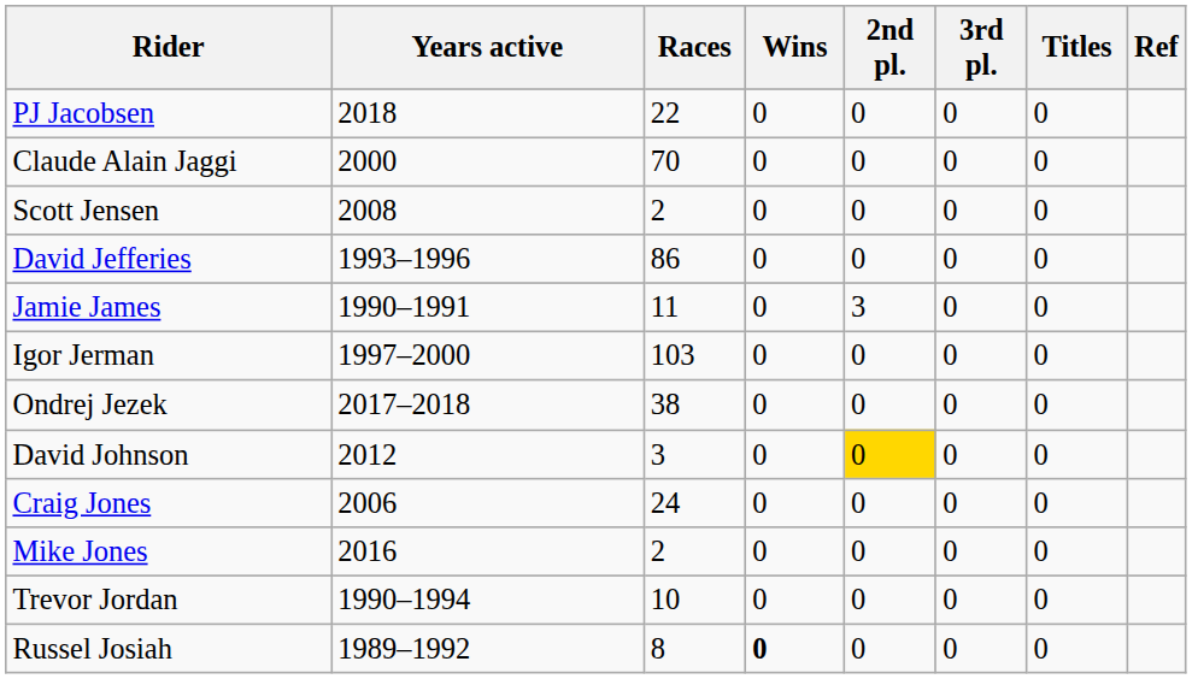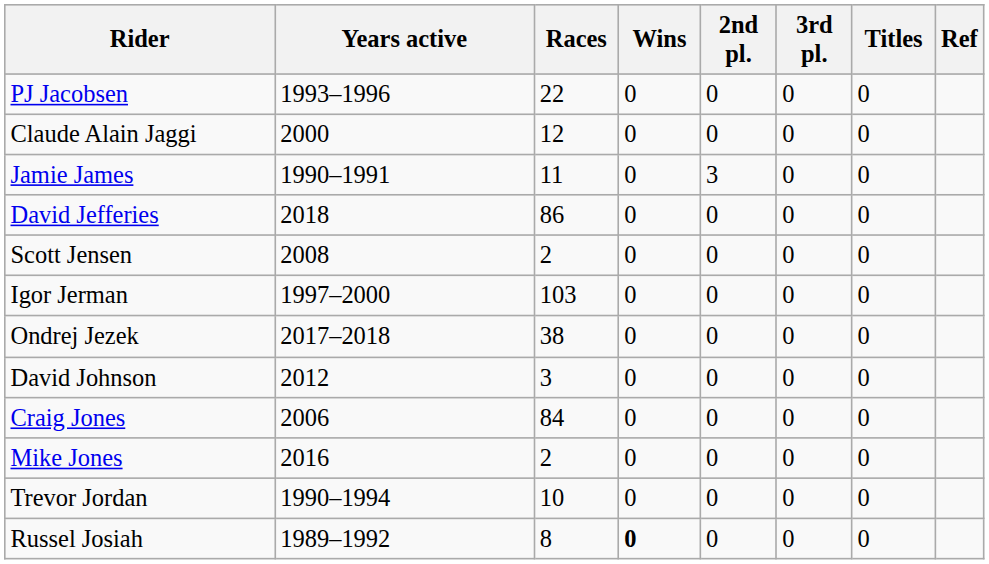 <table class="wikitable" style="font-size:95%;">
 <tr>
 <th width="225">Rider</th>
 <th width="225">Years active</th>
 <th width="50">Races</th>
 <th width="50">Wins</th>
 <th width="50">2nd pl.</th>
 <th width="50">3rd pl.</th>
 <th width="50">Titles</th>
 <th>Ref</th>
 </tr>
 <tr>
 <td> <a href='#'>PJ Jacobsen</a></td>
-<td>2018</td>
+<td>1993–1996</td>
 <td>22</td>
 <td>0</td>
 <td>0</td>
 <td>0</td>
 <td>0</td>
 <td></td>
 </tr>
 <tr>
 <td> Claude Alain Jaggi</td>
 <td>2000</td>
-<td>70</td>
+<td>12</td>
+<td>0</td>
+<td>0</td>
+<td>0</td>
+<td>0</td>
+<td></td>
+</tr>
+<tr>
+<td> <a href='#'>Jamie James</a></td>
+<td>1990–1991</td>
+<td>11</td>
+<td>0</td>
+<td>3</td>
+<td>0</td>
+<td>0</td>
+<td></td>
+</tr>
+<tr>
+<td> <a href='#'>David Jefferies</a></td>
+<td>2018</td>
+<td>86</td>
 <td>0</td>
 <td>0</td>
 <td>0</td>
 <td>0</td>
 <td></td>
 </tr>
 <tr>
 <td> Scott Jensen</td>
 <td>2008</td>
 <td>2</td>
 <td>0</td>
 <td>0</td>
-<td>0</td>
-<td>0</td>
-<td></td>
-</tr>
-<tr>
-<td> <a href='#'>David Jefferies</a></td>
-<td>1993–1996</td>
-<td>86</td>
-<td>0</td>
-<td>0</td>
-<td>0</td>
-<td>0</td>
-<td></td>
-</tr>
-<tr>
-<td> <a href='#'>Jamie James</a></td>
-<td>1990–1991</td>
-<td>11</td>
-<td>0</td>
-<td>3</td>
 <td>0</td>
 <td>0</td>
 <td></td>
 </tr>
 <tr>
 <td> Igor Jerman</td>
 <td>1997–2000</td>
 <td>103</td>
 <td>0</td>
 <td>0</td>
 <td>0</td>
 <td>0</td>
 <td></td>
 </tr>
 <tr>
 <td> Ondrej Jezek</td>
 <td>2017–2018</td>
 <td>38</td>
 <td>0</td>
 <td>0</td>
 <td>0</td>
 <td>0</td>
 <td></td>
 </tr>
 <tr>
 <td> David Johnson</td>
 <td>2012</td>
 <td>3</td>
 <td>0</td>
-<td style="background: gold;">0</td>
+<td>0</td>
 <td>0</td>
 <td>0</td>
 <td></td>
 </tr>
 <tr>
 <td> <a href='#'>Craig Jones</a></td>
 <td>2006</td>
-<td>24</td>
+<td>84</td>
 <td>0</td>
 <td>0</td>
 <td>0</td>
 <td>0</td>
 <td></td>
 </tr>
 <tr>
 <td> <a href='#'>Mike Jones</a></td>
 <td>2016</td>
 <td>2</td>
 <td>0</td>
 <td>0</td>
 <td>0</td>
 <td>0</td>
 <td></td>
 </tr>
 <tr>
 <td> Trevor Jordan</td>
 <td>1990–1994</td>
 <td>10</td>
 <td>0</td>
 <td>0</td>
 <td>0</td>
 <td>0</td>
 <td></td>
 </tr>
 <tr>
 <td> Russel Josiah</td>
 <td>1989–1992</td>
 <td>8</td>
 <td><strong>0</strong></td>
 <td>0</td>
 <td>0</td>
 <td>0</td>
 <td></td>
 </tr>
 </table>
